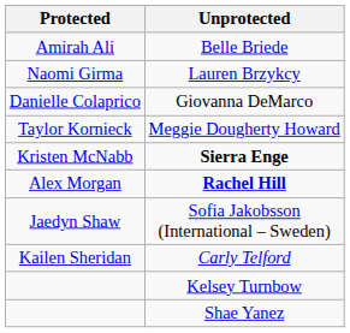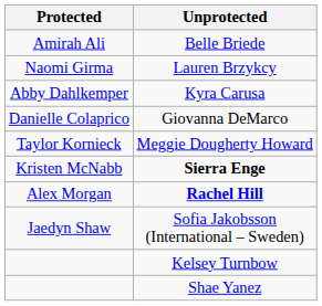 <table class="wikitable" style="text-align:center;">
 <tr>
 <th scope="col">Protected</th>
 <th scope="col">Unprotected</th>
 </tr>
 <tr>
 <td><a href='#'>Amirah Ali</a></td>
 <td><a href='#'>Belle Briede</a></td>
 </tr>
 <tr>
 <td><a href='#'>Naomi Girma</a></td>
 <td><a href='#'>Lauren Brzykcy</a></td>
+</tr>
+<tr>
+<td><a href='#'>Abby Dahlkemper</a></td>
+<td><a href='#'>Kyra Carusa</a></td>
 </tr>
 <tr>
 <td><a href='#'>Danielle Colaprico</a></td>
 <td>Giovanna DeMarco</td>
 </tr>
 <tr>
 <td><a href='#'>Taylor Kornieck</a></td>
 <td><a href='#'>Meggie Dougherty Howard</a></td>
 </tr>
 <tr>
 <td><a href='#'>Kristen McNabb</a></td>
 <td><strong>Sierra Enge</strong></td>
 </tr>
 <tr>
 <td><a href='#'>Alex Morgan</a></td>
 <td><strong><a href='#'>Rachel Hill</a></strong></td>
 </tr>
 <tr>
 <td><a href='#'>Jaedyn Shaw</a></td>
 <td><a href='#'>Sofia Jakobsson</a><br>(International – Sweden)</td>
 </tr>
 <tr>
-<td><a href='#'>Kailen Sheridan</a></td>
-<td><em><a href='#'>Carly Telford</a></em></td>
-</tr>
-<tr>
 <td></td>
 <td><a href='#'>Kelsey Turnbow</a></td>
 </tr>
 <tr>
 <td></td>
 <td><a href='#'>Shae Yanez</a></td>
 </tr>
 </table>
